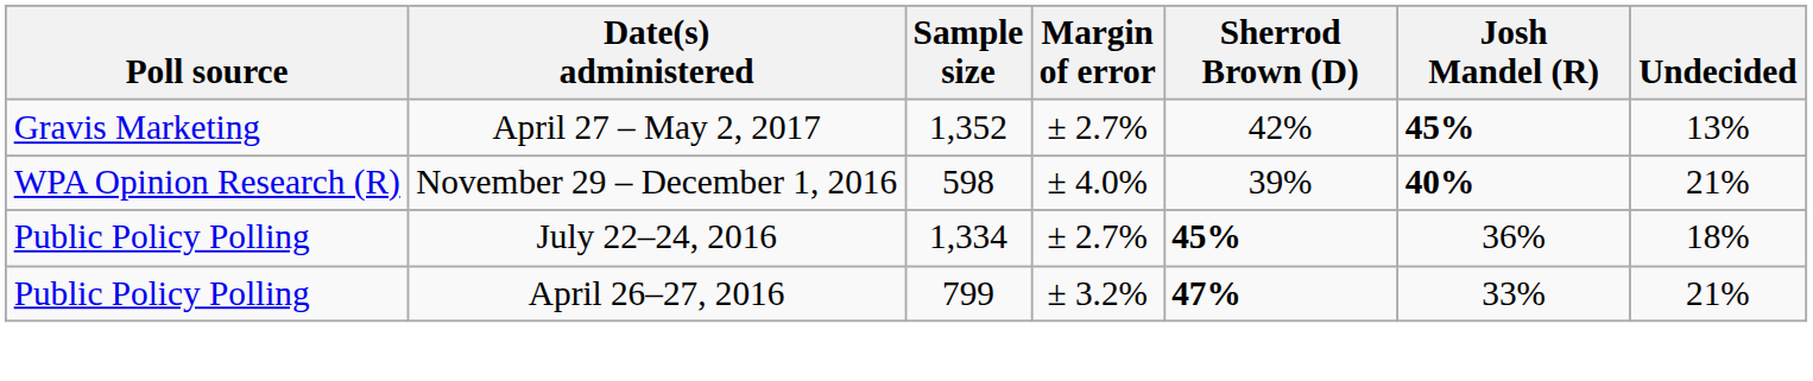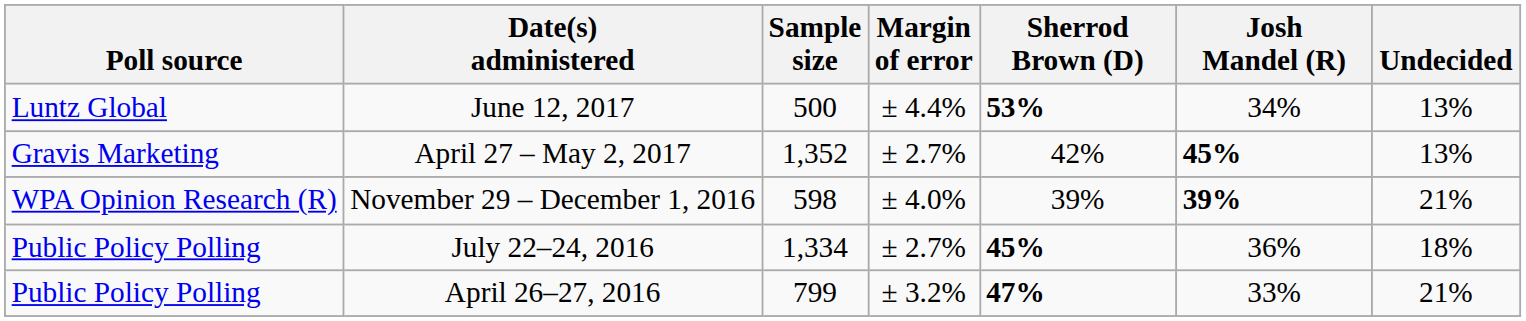 <table class="wikitable">
 <tr valign=bottom>
 <th>Poll source</th>
 <th>Date(s)<br>administered</th>
 <th>Sample<br>size</th>
 <th>Margin<br>of error</th>
 <th style="width:100px;">Sherrod<br>Brown (D)</th>
 <th style="width:100px;">Josh<br>Mandel (R)</th>
 <th>Undecided</th>
+</tr>
+<tr>
+<td><a href='#'>Luntz Global</a></td>
+<td align=center>June 12, 2017</td>
+<td align=center>500</td>
+<td align=center>± 4.4%</td>
+<td><strong>53%</strong></td>
+<td align=center>34%</td>
+<td align=center>13%</td>
 </tr>
 <tr>
 <td><a href='#'>Gravis Marketing</a></td>
 <td align=center>April 27 – May 2, 2017</td>
 <td align=center>1,352</td>
 <td align=center>± 2.7%</td>
 <td align=center>42%</td>
 <td><strong>45%</strong></td>
 <td align=center>13%</td>
 </tr>
 <tr>
 <td><a href='#'>WPA Opinion Research (R)</a></td>
 <td align=center>November 29 – December 1, 2016</td>
 <td align=center>598</td>
 <td align=center>± 4.0%</td>
 <td align=center>39%</td>
-<td><strong>40%</strong></td>
+<td><strong>39%</strong></td>
 <td align=center>21%</td>
 </tr>
 <tr>
 <td><a href='#'>Public Policy Polling</a></td>
 <td align=center>July 22–24, 2016</td>
 <td align=center>1,334</td>
 <td align=center>± 2.7%</td>
 <td><strong>45%</strong></td>
 <td align=center>36%</td>
 <td align=center>18%</td>
 </tr>
 <tr>
 <td><a href='#'>Public Policy Polling</a></td>
 <td align=center>April 26–27, 2016</td>
 <td align=center>799</td>
 <td align=center>± 3.2%</td>
 <td><strong>47%</strong></td>
 <td align=center>33%</td>
 <td align=center>21%</td>
 </tr>
 </table>
